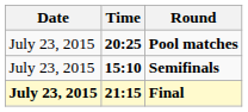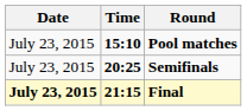 <table class="wikitable">
 <tr>
 <th>Date</th>
 <th>Time</th>
 <th>Round</th>
 </tr>
 <tr>
 <td>July 23, 2015</td>
-<td><strong>20:25</strong></td>
+<td><strong>15:10</strong></td>
 <td><strong>Pool matches</strong></td>
 </tr>
 <tr>
 <td>July 23, 2015</td>
-<td><strong>15:10</strong></td>
+<td><strong>20:25</strong></td>
 <td><strong>Semifinals</strong></td>
 </tr>
 <tr style=background:lemonchiffon>
 <td><strong>July 23, 2015</strong></td>
 <td><strong>21:15</strong></td>
 <td><strong>Final</strong></td>
 </tr>
 </table>
